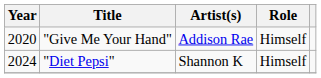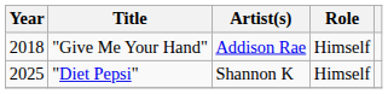 <table class="wikitable sortabl">
 <tr>
 <th>Year</th>
 <th>Title</th>
 <th>Artist(s)</th>
 <th>Role</th>
 <th scope="col"></th>
 </tr>
 <tr>
-<td>2020</td>
+<td>2018</td>
 <td>"Give Me Your Hand"</td>
 <td><a href='#'>Addison Rae</a></td>
 <td>Himself</td>
 <td></td>
 </tr>
 <tr>
-<td>2024</td>
+<td>2025</td>
 <td>"<a href='#'>Diet Pepsi</a>"</td>
 <td>Shannon K</td>
 <td>Himself</td>
 <td></td>
 </tr>
 <tr>
 </tr>
 </table>
